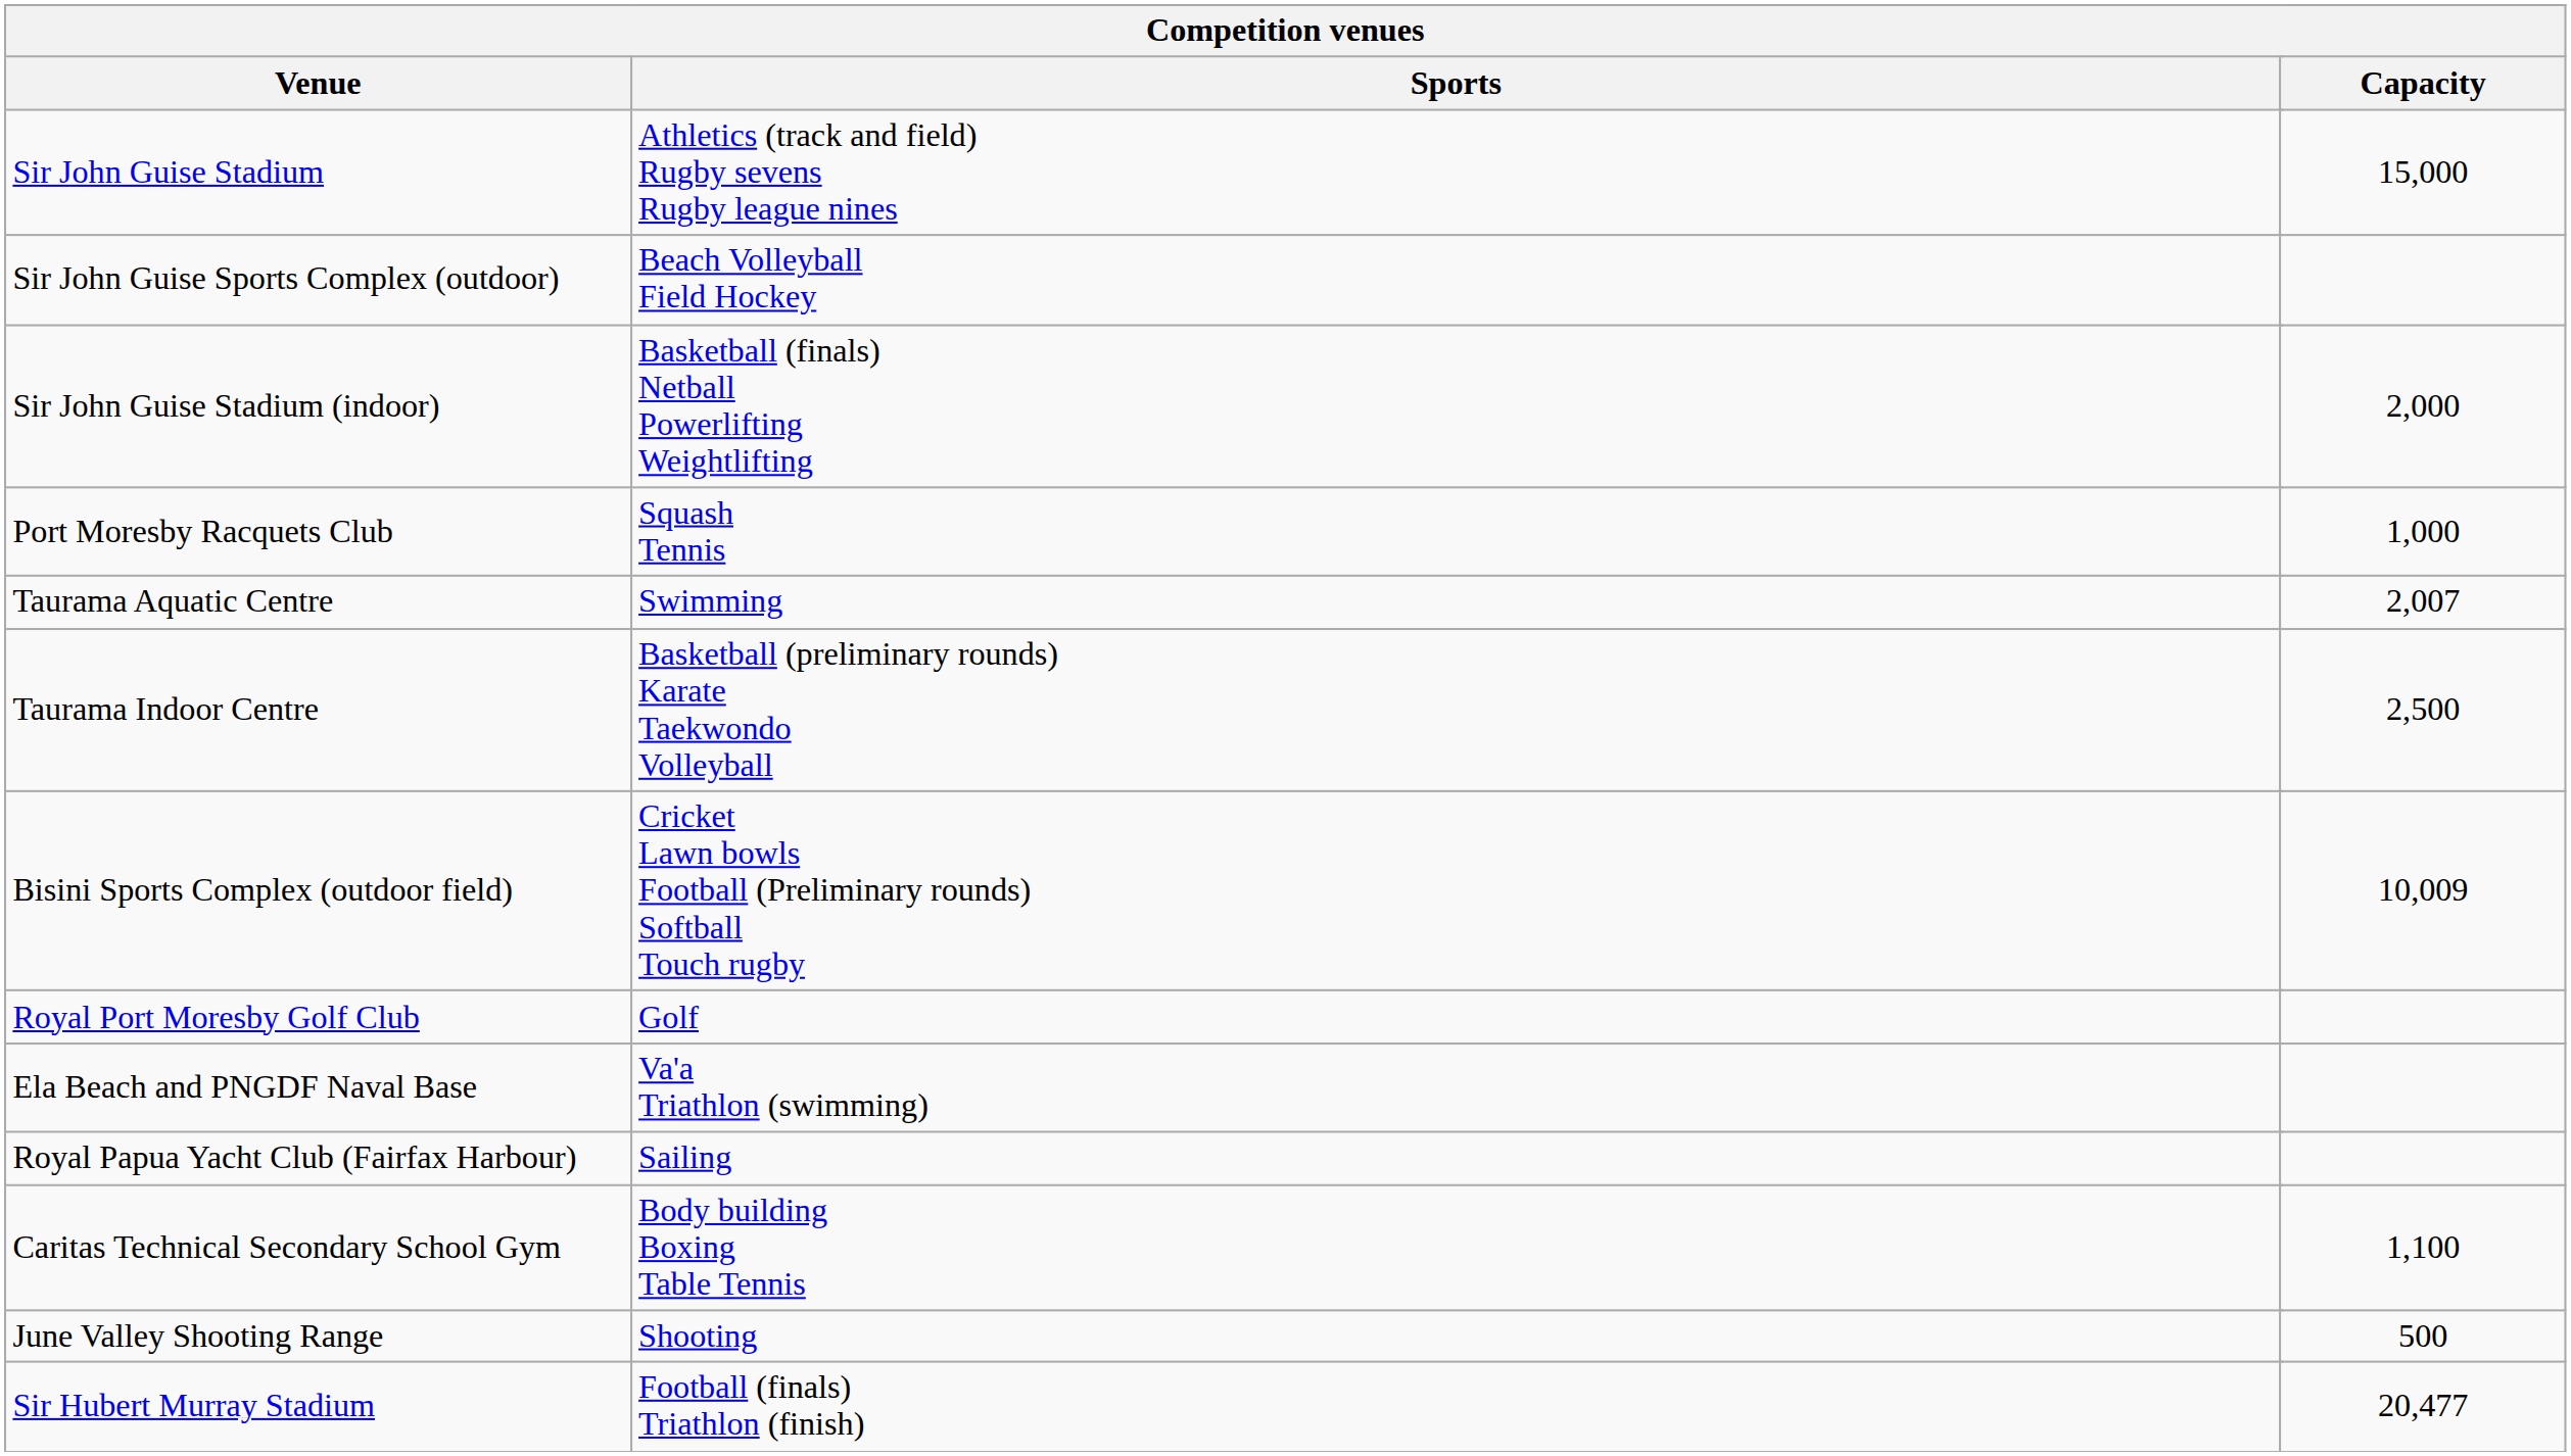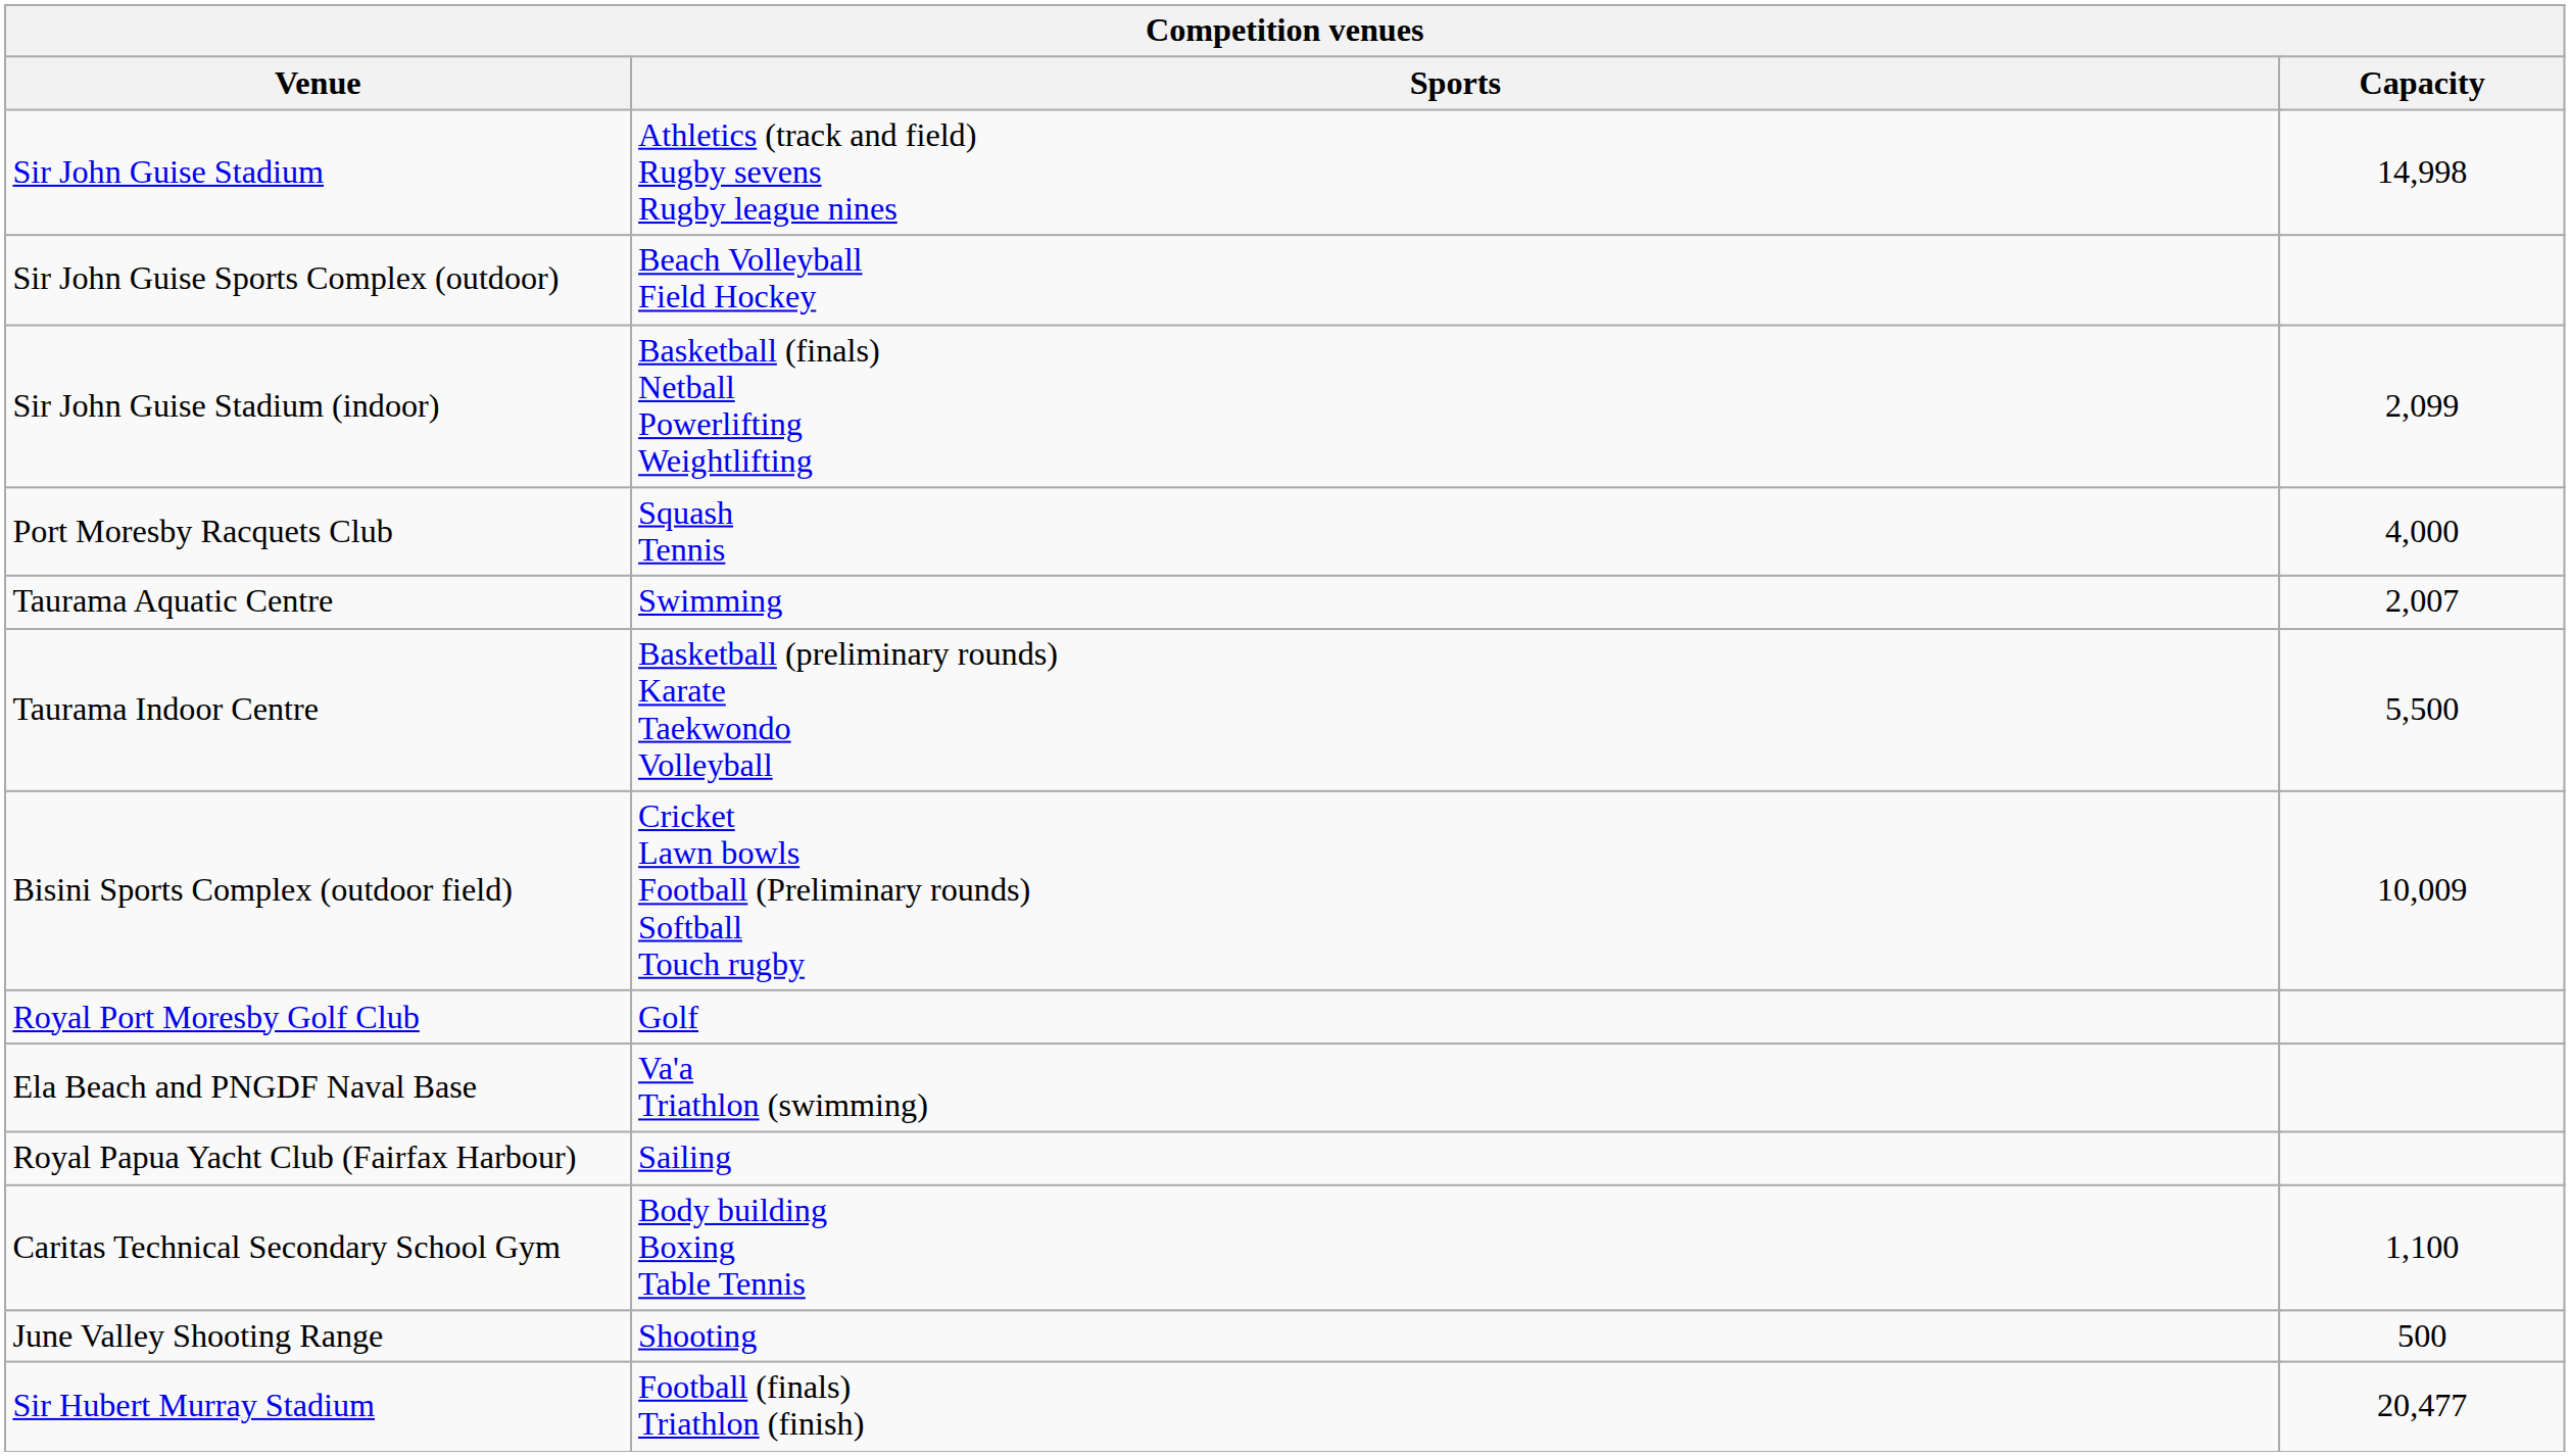 <table class="wikitable">
 <tr>
 <th colspan="4">Competition venues</th>
 </tr>
 <tr>
 <th colspan="1" style="width: 22%; background-color: #f2f2f2">Venue</th>
 <th colspan="2" style="width: 58%; background-color: #f2f2f2">Sports</th>
 <th style="width: 10%; background-color: #f2f2f2">Capacity</th>
 </tr>
 <tr>
 <td><a href='#'>Sir John Guise Stadium</a></td>
 <td colspan="2"><a href='#'>Athletics</a> (track and field)<br> <a href='#'>Rugby sevens</a><br> <a href='#'>Rugby league nines</a></td>
-<td style="background: #f9f9f9; text-align: center;">15,000</td>
+<td style="background: #f9f9f9; text-align: center;">14,998</td>
 </tr>
 <tr>
 <td>Sir John Guise Sports Complex (outdoor)</td>
 <td colspan="2"><a href='#'>Beach Volleyball</a><br>  <a href='#'>Field Hockey</a></td>
 <td style="background: #f9f9f9; text-align: center;"></td>
 </tr>
 <tr>
 <td>Sir John Guise Stadium (indoor)</td>
 <td colspan="2"><a href='#'>Basketball</a> (finals)<br> <a href='#'>Netball</a><br><a href='#'>Powerlifting</a><br><a href='#'>Weightlifting</a></td>
-<td style="background: #f9f9f9; text-align: center;">2,000</td>
+<td style="background: #f9f9f9; text-align: center;">2,099</td>
 </tr>
 <tr>
 <td>Port Moresby Racquets Club</td>
 <td colspan="2"><a href='#'>Squash</a><br> <a href='#'>Tennis</a></td>
-<td style="background: #f9f9f9; text-align: center;">1,000</td>
+<td style="background: #f9f9f9; text-align: center;">4,000</td>
 </tr>
 <tr>
 <td>Taurama Aquatic Centre</td>
 <td colspan="2"><a href='#'>Swimming</a></td>
 <td style="background: #f9f9f9; text-align: center;">2,007</td>
 </tr>
 <tr>
 <td>Taurama Indoor Centre</td>
 <td colspan="2"><a href='#'>Basketball</a> (preliminary rounds)<br>  <a href='#'>Karate</a><br>  <a href='#'>Taekwondo</a><br>  <a href='#'>Volleyball</a></td>
-<td style="background: #f9f9f9; text-align: center;">2,500</td>
+<td style="background: #f9f9f9; text-align: center;">5,500</td>
 </tr>
 <tr>
 <td>Bisini Sports Complex (outdoor field)</td>
 <td colspan="2"><a href='#'>Cricket</a><br>  <a href='#'>Lawn bowls</a><br>  <a href='#'>Football</a> (Preliminary rounds)<br>  <a href='#'>Softball</a><br>  <a href='#'>Touch rugby</a></td>
 <td style="background: #f9f9f9; text-align: center;">10,009</td>
 </tr>
 <tr>
 <td><a href='#'>Royal Port Moresby Golf Club</a></td>
 <td colspan="2"><a href='#'>Golf</a></td>
 <td style="background: #f9f9f9; text-align: center;"></td>
 </tr>
 <tr>
 <td>Ela Beach and PNGDF Naval Base</td>
 <td colspan="2"><a href='#'>Va'a</a><br>  <a href='#'>Triathlon</a> (swimming)</td>
 <td style="background: #f9f9f9; text-align: center;"></td>
 </tr>
 <tr>
 <td>Royal Papua Yacht Club (Fairfax Harbour)</td>
 <td colspan="2"><a href='#'>Sailing</a></td>
 <td style="background: #f9f9f9; text-align: center;"></td>
 </tr>
 <tr>
 <td>Caritas Technical Secondary School Gym</td>
 <td colspan="2"><a href='#'>Body building</a><br>  <a href='#'>Boxing</a><br>  <a href='#'>Table Tennis</a></td>
 <td style="background: #f9f9f9; text-align: center;">1,100</td>
 </tr>
 <tr>
 <td>June Valley Shooting Range</td>
 <td colspan="2"><a href='#'>Shooting</a></td>
 <td style="background: #f9f9f9; text-align: center;">500</td>
 </tr>
 <tr>
 <td><a href='#'>Sir Hubert Murray Stadium</a></td>
 <td colspan="2"><a href='#'>Football</a> (finals)<br>  <a href='#'>Triathlon</a> (finish)</td>
 <td style="background: #f9f9f9; text-align: center;">20,477</td>
 </tr>
 </table>
